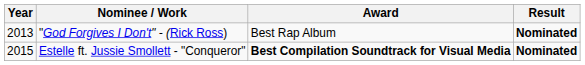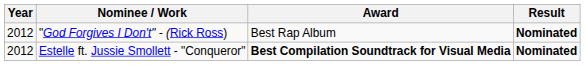 <table class="wikitable">
 <tr>
 <th>Year</th>
 <th>Nominee / Work</th>
 <th>Award</th>
 <th>Result</th>
 </tr>
 <tr>
-<td>2013</td>
+<td>2012</td>
 <td>"<em><a href='#'>God Forgives I Don't</a>" - (</em><a href='#'>Rick Ross</a>)</td>
 <td>Best Rap Album</td>
 <td><strong>Nominated</strong></td>
 </tr>
 <tr>
-<td>2015</td>
+<td>2012</td>
 <td><a href='#'>Estelle</a> ft. <a href='#'>Jussie Smollett</a> - "Conqueror"</td>
 <td><strong>Best Compilation Soundtrack for Visual Media</strong></td>
 <td><strong>Nominated</strong></td>
 </tr>
 </table>
